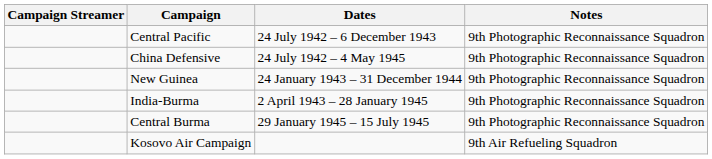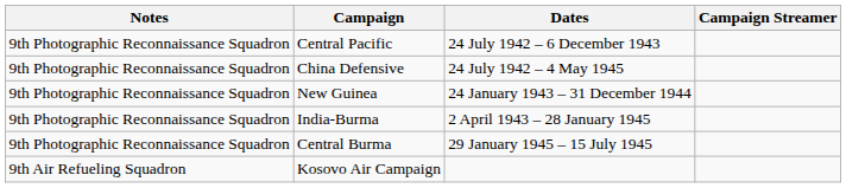 <table class="wikitable">
 <tr style="background:#efefef;">
-<th>Campaign Streamer</th>
+<th>Notes</th>
 <th>Campaign</th>
 <th>Dates</th>
-<th>Notes</th>
+<th>Campaign Streamer</th>
 </tr>
 <tr>
-<td></td>
+<td>9th Photographic Reconnaissance Squadron</td>
 <td>Central Pacific</td>
 <td>24 July 1942 – 6 December 1943</td>
-<td>9th Photographic Reconnaissance Squadron</td>
+<td></td>
 </tr>
 <tr>
-<td></td>
+<td>9th Photographic Reconnaissance Squadron</td>
 <td>China Defensive</td>
 <td>24 July 1942 – 4 May 1945</td>
-<td>9th Photographic Reconnaissance Squadron</td>
+<td></td>
 </tr>
 <tr>
-<td></td>
+<td>9th Photographic Reconnaissance Squadron</td>
 <td>New Guinea</td>
 <td>24 January 1943 – 31 December 1944</td>
-<td>9th Photographic Reconnaissance Squadron</td>
+<td></td>
 </tr>
 <tr>
-<td></td>
+<td>9th Photographic Reconnaissance Squadron</td>
 <td>India-Burma</td>
 <td>2 April 1943 – 28 January 1945</td>
-<td>9th Photographic Reconnaissance Squadron</td>
+<td></td>
 </tr>
 <tr>
-<td></td>
+<td>9th Photographic Reconnaissance Squadron</td>
 <td>Central Burma</td>
 <td>29 January 1945 – 15 July 1945</td>
-<td>9th Photographic Reconnaissance Squadron</td>
+<td></td>
 </tr>
 <tr>
-<td></td>
+<td>9th Air Refueling Squadron</td>
 <td>Kosovo Air Campaign</td>
 <td></td>
-<td>9th Air Refueling Squadron</td>
+<td></td>
 </tr>
 </table>
